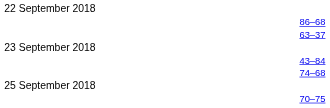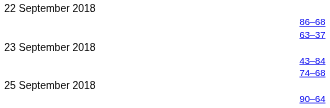 <table style="width:100%;" cellspacing="1">
 <tr>
 <th width=25%></th>
 <th width=2%></th>
 <th width=6%></th>
 <th width=2%></th>
 <th width=25%></th>
 </tr>
 <tr>
 <td>22 September 2018</td>
 </tr>
 <tr style=font-size:90%>
 <td align=right></td>
 <td></td>
 <td align=center><a href='#'>86–68</a></td>
 <td></td>
 <td></td>
 <td></td>
 </tr>
 <tr style=font-size:90%>
 <td align=right></td>
 <td></td>
 <td align=center><a href='#'>63–37</a></td>
 <td></td>
 <td></td>
 <td></td>
 </tr>
 <tr>
 <td>23 September 2018</td>
 </tr>
 <tr style=font-size:90%>
 <td align=right></td>
 <td></td>
 <td align=center><a href='#'>43–84</a></td>
 <td></td>
 <td></td>
 <td></td>
 </tr>
 <tr style=font-size:90%>
 <td align=right></td>
 <td></td>
 <td align=center><a href='#'>74–68</a></td>
 <td></td>
 <td></td>
 <td></td>
 </tr>
 <tr>
 <td>25 September 2018</td>
 </tr>
 <tr style=font-size:90%>
 <td align=right></td>
 <td></td>
-<td align=center><a href='#'>70–75</a></td>
+<td align=center><a href='#'>90–64</a></td>
 <td></td>
 <td></td>
 <td></td>
 </tr>
 </table>
